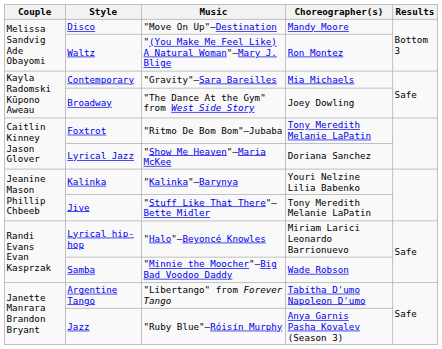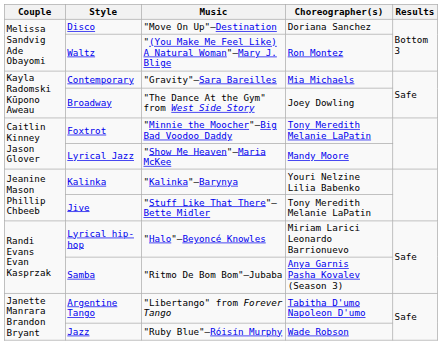 <table class="wikitable">
 <tr>
 <th>Couple</th>
 <th>Style</th>
 <th>Music</th>
 <th>Choreographer(s)</th>
 <th>Results</th>
 </tr>
 <tr>
 <td rowspan="2">Melissa Sandvig<br>Ade Obayomi</td>
 <td><a href='#'>Disco</a></td>
 <td>"Move On Up"—<a href='#'>Destination</a></td>
-<td><a href='#'>Mandy Moore</a></td>
+<td>Doriana Sanchez</td>
 <td rowspan="2">Bottom 3</td>
 </tr>
 <tr>
 <td><a href='#'>Waltz</a></td>
 <td>"<a href='#'>(You Make Me Feel Like) A Natural Woman</a>"—<a href='#'>Mary J. Blige</a></td>
 <td><a href='#'>Ron Montez</a></td>
 </tr>
 <tr>
 <td rowspan="2">Kayla Radomski<br>Kūpono Aweau</td>
 <td><a href='#'>Contemporary</a></td>
 <td>"Gravity"—<a href='#'>Sara Bareilles</a></td>
 <td><a href='#'>Mia Michaels</a></td>
 <td rowspan="2">Safe</td>
 </tr>
 <tr>
 <td><a href='#'>Broadway</a></td>
 <td>"The Dance At the Gym" from <em><a href='#'>West Side Story</a></em></td>
 <td>Joey Dowling</td>
 </tr>
 <tr>
 <td rowspan="2">Caitlin Kinney<br>Jason Glover</td>
 <td><a href='#'>Foxtrot</a></td>
-<td>"Ritmo De Bom Bom"—Jubaba</td>
+<td>"<a href='#'>Minnie the Moocher</a>"—<a href='#'>Big Bad Voodoo Daddy</a></td>
 <td><a href='#'>Tony Meredith</a><br><a href='#'>Melanie LaPatin</a></td>
 <td rowspan="2"></td>
 </tr>
 <tr>
 <td><a href='#'>Lyrical Jazz</a></td>
 <td>"<a href='#'>Show Me Heaven</a>"—<a href='#'>Maria McKee</a></td>
-<td>Doriana Sanchez</td>
+<td><a href='#'>Mandy Moore</a></td>
 </tr>
 <tr>
 <td rowspan="2">Jeanine Mason<br>Phillip Chbeeb</td>
 <td><a href='#'>Kalinka</a></td>
 <td>"<a href='#'>Kalinka</a>"—<a href='#'>Barynya</a></td>
 <td>Youri Nelzine<br>Lilia Babenko</td>
 <td rowspan="2"></td>
 </tr>
 <tr>
 <td><a href='#'>Jive</a></td>
 <td>"<a href='#'>Stuff Like That There</a>"—<a href='#'>Bette Midler</a></td>
 <td>Tony Meredith<br>Melanie LaPatin</td>
 </tr>
 <tr>
 <td rowspan="2">Randi Evans<br>Evan Kasprzak</td>
 <td><a href='#'>Lyrical hip-hop</a></td>
 <td>"<a href='#'>Halo</a>"—<a href='#'>Beyoncé Knowles</a></td>
 <td>Miriam Larici<br>Leonardo Barrionuevo</td>
 <td rowspan="2">Safe</td>
 </tr>
 <tr>
 <td><a href='#'>Samba</a></td>
-<td>"<a href='#'>Minnie the Moocher</a>"—<a href='#'>Big Bad Voodoo Daddy</a></td>
-<td><a href='#'>Wade Robson</a></td>
+<td>"Ritmo De Bom Bom"—Jubaba</td>
+<td><a href='#'>Anya Garnis</a><br><a href='#'>Pasha Kovalev</a> (Season 3)</td>
 </tr>
 <tr>
 <td rowspan="2">Janette Manrara<br>Brandon Bryant</td>
 <td><a href='#'>Argentine Tango</a></td>
 <td>"Libertango" from <em>Forever Tango</em></td>
 <td><a href='#'>Tabitha D'umo</a><br><a href='#'>Napoleon D'umo</a></td>
 <td rowspan="2">Safe</td>
 </tr>
 <tr>
 <td><a href='#'>Jazz</a></td>
 <td>"Ruby Blue"—<a href='#'>Róisín Murphy</a></td>
-<td><a href='#'>Anya Garnis</a><br><a href='#'>Pasha Kovalev</a> (Season 3)</td>
+<td><a href='#'>Wade Robson</a></td>
 </tr>
 </table>
